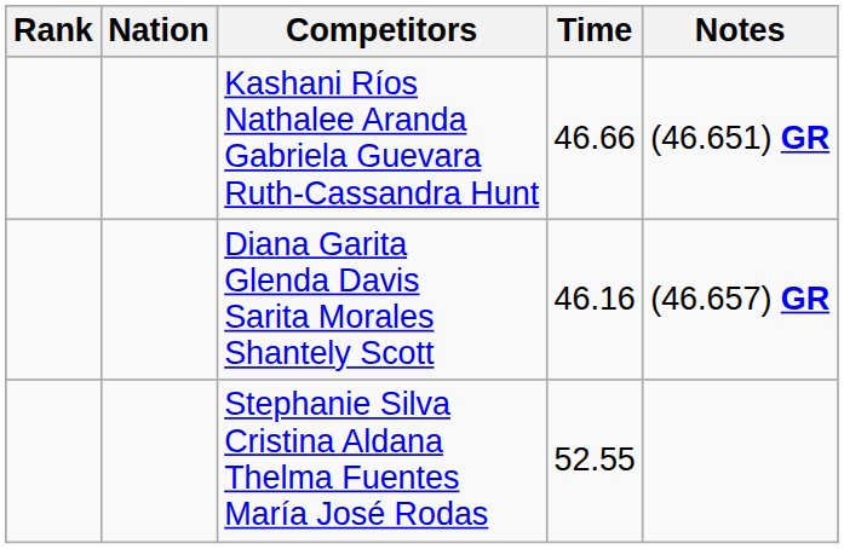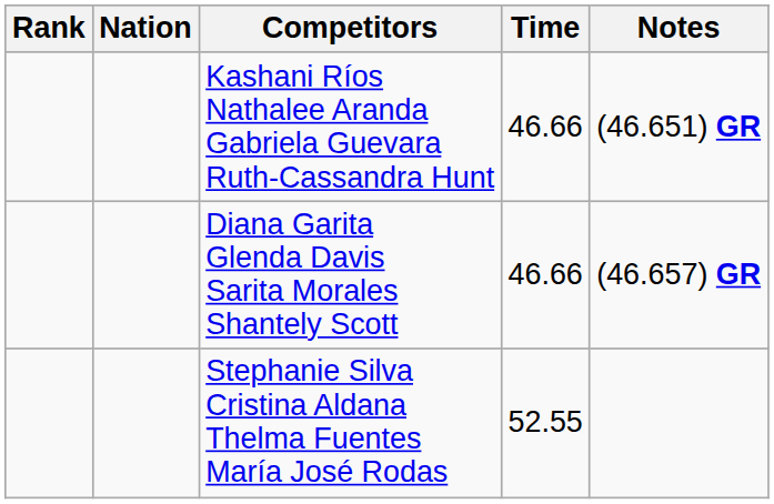 <table class="wikitable sortable" style="text-align:center">
 <tr>
 <th>Rank</th>
 <th>Nation</th>
 <th>Competitors</th>
 <th>Time</th>
 <th>Notes</th>
 </tr>
 <tr>
 <td></td>
 <td align=left></td>
 <td align=left><a href='#'>Kashani Ríos</a><br><a href='#'>Nathalee Aranda</a><br><a href='#'>Gabriela Guevara</a><br><a href='#'>Ruth-Cassandra Hunt</a></td>
 <td>46.66</td>
 <td>(46.651) <strong><a href='#'>GR</a></strong></td>
 </tr>
 <tr>
 <td></td>
 <td align=left></td>
 <td align=left><a href='#'>Diana Garita</a><br><a href='#'>Glenda Davis</a><br><a href='#'>Sarita Morales</a><br><a href='#'>Shantely Scott</a></td>
-<td>46.16</td>
+<td>46.66</td>
 <td>(46.657) <strong><a href='#'>GR</a></strong></td>
 </tr>
 <tr>
 <td></td>
 <td align=left></td>
 <td align=left><a href='#'>Stephanie Silva</a><br><a href='#'>Cristina Aldana</a><br><a href='#'>Thelma Fuentes</a><br><a href='#'>María José Rodas</a></td>
 <td>52.55</td>
 <td></td>
 </tr>
 </table>
